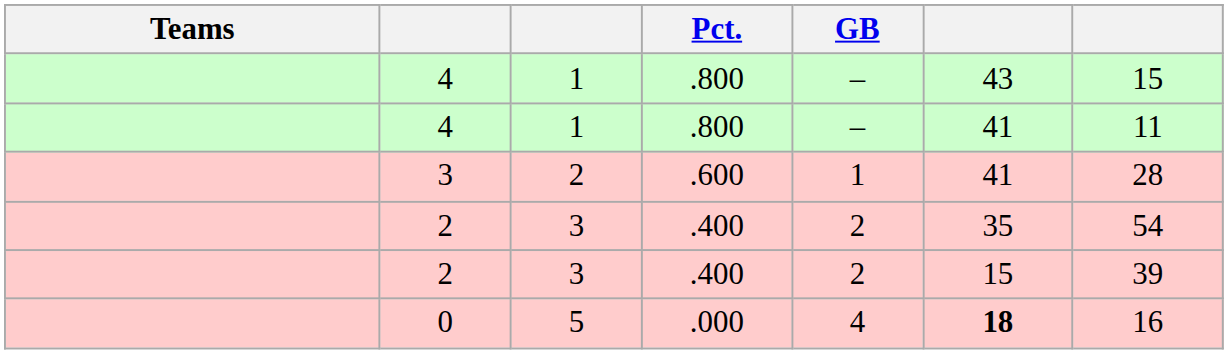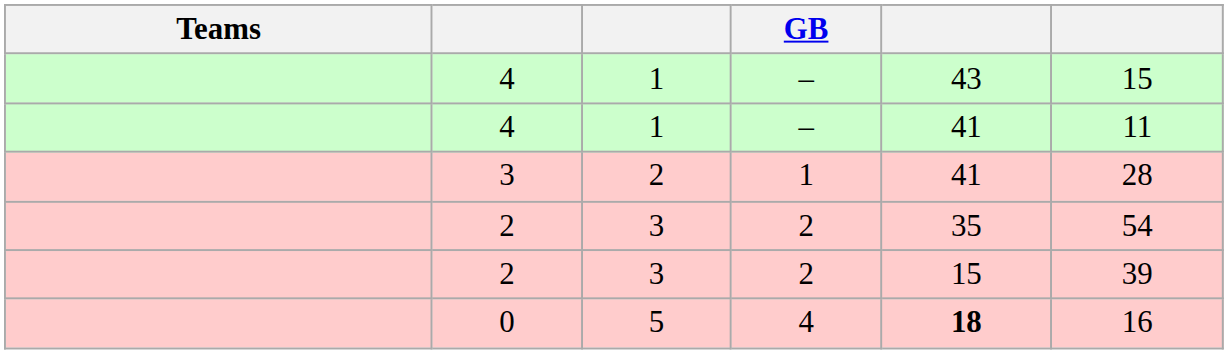 <table class="wikitable" width="50%" style="text-align:center;">
 <tr>
 <th width="20%">Teams</th>
 <th width="7%"></th>
 <th width="7%"></th>
-<th width="8%"><a href='#'>Pct.</a></th>
 <th width="7%"><a href='#'>GB</a></th>
 <th width="8%"></th>
 <th width="8%"></th>
 </tr>
 <tr bgcolor="#cfc">
 <td align=left></td>
 <td>4</td>
 <td>1</td>
-<td>.800</td>
 <td>–</td>
 <td>43</td>
 <td>15</td>
 </tr>
 <tr bgcolor="#cfc">
 <td align=left></td>
 <td>4</td>
 <td>1</td>
-<td>.800</td>
 <td>–</td>
 <td>41</td>
 <td>11</td>
 </tr>
 <tr bgcolor="#fcc">
 <td align=left></td>
 <td>3</td>
 <td>2</td>
-<td>.600</td>
 <td>1</td>
 <td>41</td>
 <td>28</td>
 </tr>
 <tr bgcolor="#fcc">
 <td align=left></td>
 <td>2</td>
 <td>3</td>
-<td>.400</td>
 <td>2</td>
 <td>35</td>
 <td>54</td>
 </tr>
 <tr bgcolor="#fcc">
 <td align=left></td>
 <td>2</td>
 <td>3</td>
-<td>.400</td>
 <td>2</td>
 <td>15</td>
 <td>39</td>
 </tr>
 <tr bgcolor="#fcc">
 <td align=left></td>
 <td>0</td>
 <td>5</td>
-<td>.000</td>
 <td>4</td>
 <td><strong>18</strong></td>
 <td>16</td>
 </tr>
 </table>
